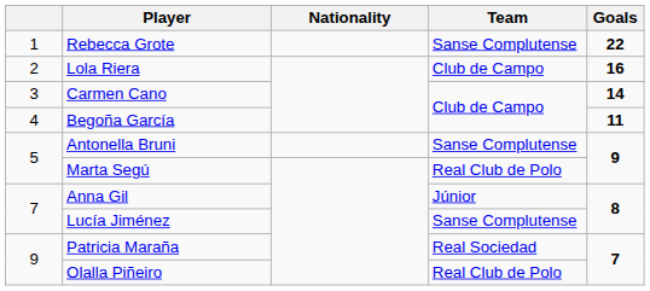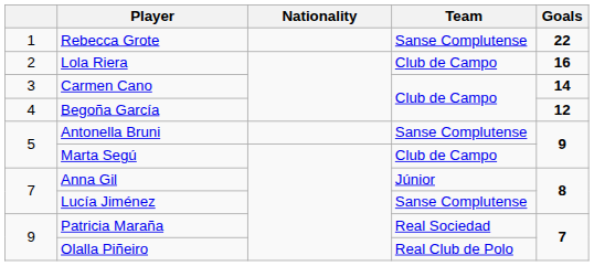 <table class="wikitable">
 <tr>
 <th style="width: 50px;"></th>
 <th style="width: 200px;">Player</th>
 <th style="width: 150px;">Nationality</th>
 <th style="width: 150px;">Team</th>
 <th style="width: 50px;">Goals</th>
 </tr>
 <tr>
 <td style="text-align: center">1</td>
 <td><a href='#'>Rebecca Grote</a></td>
 <td></td>
 <td><a href='#'>Sanse Complutense</a></td>
 <td style="text-align: center"><strong>22</strong></td>
 </tr>
 <tr>
 <td style="text-align: center">2</td>
 <td><a href='#'>Lola Riera</a></td>
 <td rowspan=3></td>
 <td><a href='#'>Club de Campo</a></td>
 <td style="text-align: center"><strong>16</strong></td>
 </tr>
 <tr>
 <td style="text-align: center">3</td>
 <td><a href='#'>Carmen Cano</a></td>
 <td rowspan=2><a href='#'>Club de Campo</a></td>
 <td style="text-align: center"><strong>14</strong></td>
 </tr>
 <tr>
 <td style="text-align: center">4</td>
 <td><a href='#'>Begoña García</a></td>
-<td style="text-align: center"><strong>11</strong></td>
+<td style="text-align: center"><strong>12</strong></td>
 </tr>
 <tr>
 <td style="text-align: center" rowspan=2>5</td>
 <td><a href='#'>Antonella Bruni</a></td>
 <td></td>
 <td><a href='#'>Sanse Complutense</a></td>
 <td style="text-align: center" rowspan=2><strong>9</strong></td>
 </tr>
 <tr>
 <td><a href='#'>Marta Segú</a></td>
 <td rowspan=5></td>
-<td><a href='#'>Real Club de Polo</a></td>
+<td><a href='#'>Club de Campo</a></td>
 </tr>
 <tr>
 <td style="text-align: center" rowspan=2>7</td>
 <td><a href='#'>Anna Gil</a></td>
 <td><a href='#'>Júnior</a></td>
 <td style="text-align: center" rowspan=2><strong>8</strong></td>
 </tr>
 <tr>
 <td><a href='#'>Lucía Jiménez</a></td>
 <td><a href='#'>Sanse Complutense</a></td>
 </tr>
 <tr>
 <td style="text-align: center" rowspan=2>9</td>
 <td><a href='#'>Patricia Maraña</a></td>
 <td><a href='#'>Real Sociedad</a></td>
 <td style="text-align: center" rowspan=2><strong>7</strong></td>
 </tr>
 <tr>
 <td><a href='#'>Olalla Piñeiro</a></td>
 <td><a href='#'>Real Club de Polo</a></td>
 </tr>
 </table>
